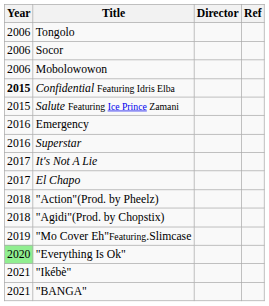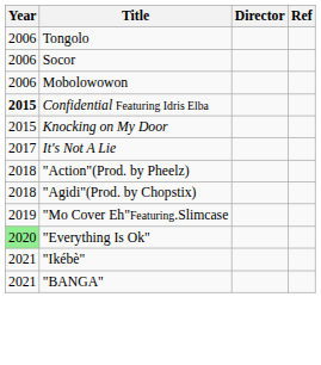 <table class="wikitable">
 <tr>
 <th>Year</th>
 <th>Title</th>
 <th>Director</th>
 <th>Ref</th>
 </tr>
 <tr>
 <td>2006</td>
 <td>Tongolo</td>
 <td></td>
 <td></td>
 </tr>
 <tr>
 <td>2006</td>
 <td>Socor</td>
 <td></td>
 <td></td>
 </tr>
 <tr>
 <td>2006</td>
 <td>Mobolowowon</td>
 <td></td>
 <td></td>
 </tr>
 <tr>
 <td><strong>2015</strong></td>
 <td><em>Confidential</em> <small>Featuring Idris Elba</small></td>
 <td></td>
 <td></td>
 </tr>
 <tr>
 <td>2015</td>
-<td><em>Salute</em> <small>Featuring <a href='#'>Ice Prince</a> Zamani</small></td>
-<td></td>
-<td></td>
-</tr>
-<tr>
-<td>2016</td>
-<td>Emergency</td>
-<td></td>
-<td></td>
-</tr>
-<tr>
-<td>2016</td>
-<td><em>Superstar</em></td>
+<td><em>Knocking on My Door</em></td>
 <td></td>
 <td></td>
 </tr>
 <tr>
 <td>2017</td>
 <td><em>It's Not A Lie</em></td>
-<td></td>
-<td></td>
-</tr>
-<tr>
-<td>2017</td>
-<td><em>El Chapo</em></td>
 <td></td>
 <td></td>
 </tr>
 <tr>
 <td>2018</td>
 <td>"Action"(Prod. by Pheelz)</td>
 <td></td>
 <td></td>
 </tr>
 <tr>
 <td>2018</td>
 <td>"Agidi"(Prod. by Chopstix)</td>
 <td></td>
 <td></td>
 </tr>
 <tr>
 <td>2019</td>
 <td>"Mo Cover Eh"<small>Featuring</small>.Slimcase</td>
 <td></td>
 <td></td>
 </tr>
 <tr>
 <td style="background: lightgreen;">2020</td>
 <td>"Everything Is Ok"</td>
 <td></td>
 <td></td>
 </tr>
 <tr>
 <td>2021</td>
 <td>"Ikébè"</td>
 <td></td>
 <td></td>
 </tr>
 <tr>
 <td>2021</td>
 <td>"BANGA"</td>
 <td></td>
 <td></td>
 </tr>
 </table>
